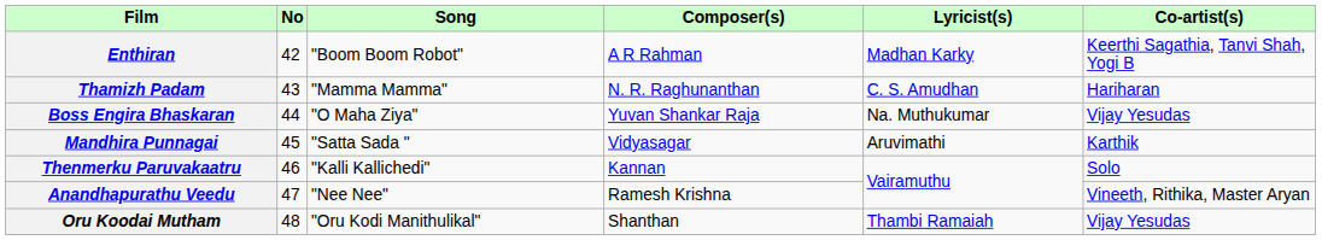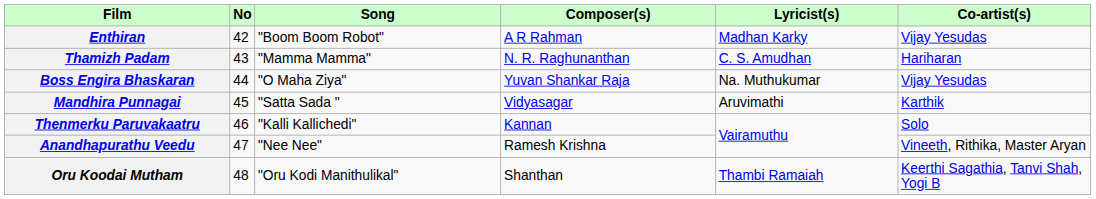 <table class="wikitable plainrowheaders" width="100%" textcolor:#000;">
 <tr style="background:#cfc; text-align:center;">
 <td scope="col" width=21%><strong>Film</strong></td>
 <td><strong>No</strong></td>
 <td scope="col" width=23%><strong>Song</strong></td>
 <td scope="col" width=20%><strong>Composer(s)</strong></td>
 <td scope="col" width=17%><strong>Lyricist(s)</strong></td>
 <td scope="col" width=18%><strong>Co-artist(s)</strong></td>
 </tr>
 <tr>
 <th><em><a href='#'>Enthiran</a></em></th>
 <td>42</td>
 <td>"Boom Boom Robot"</td>
 <td><a href='#'>A R Rahman</a></td>
 <td><a href='#'>Madhan Karky</a></td>
-<td><a href='#'>Keerthi Sagathia</a>, <a href='#'>Tanvi Shah</a>, <a href='#'>Yogi B</a></td>
+<td><a href='#'>Vijay Yesudas</a></td>
 </tr>
 <tr>
 <th><em><a href='#'>Thamizh Padam</a></em></th>
 <td>43</td>
 <td>"Mamma Mamma"</td>
 <td><a href='#'>N. R. Raghunanthan</a></td>
 <td><a href='#'>C. S. Amudhan</a></td>
 <td><a href='#'>Hariharan</a></td>
 </tr>
 <tr>
 <th><em><a href='#'>Boss Engira Bhaskaran </a></em></th>
 <td>44</td>
 <td>"O Maha Ziya"</td>
 <td><a href='#'>Yuvan Shankar Raja</a></td>
 <td>Na. Muthukumar</td>
 <td><a href='#'>Vijay Yesudas</a></td>
 </tr>
 <tr>
 <th><em><a href='#'>Mandhira Punnagai</a></em></th>
 <td>45</td>
 <td>"Satta Sada "</td>
 <td><a href='#'>Vidyasagar</a></td>
 <td>Aruvimathi</td>
 <td><a href='#'>Karthik</a></td>
 </tr>
 <tr>
 <th><em><a href='#'>Thenmerku Paruvakaatru</a></em></th>
 <td>46</td>
 <td>"Kalli Kallichedi"</td>
 <td><a href='#'>Kannan</a></td>
 <td rowspan="2"><a href='#'>Vairamuthu</a></td>
 <td><a href='#'>Solo</a></td>
 </tr>
 <tr>
 <th><em><a href='#'>Anandhapurathu Veedu</a></em></th>
 <td>47</td>
 <td>"Nee Nee"</td>
 <td>Ramesh Krishna</td>
 <td><a href='#'>Vineeth</a>, Rithika, Master Aryan</td>
 </tr>
 <tr>
 <th><em>Oru Koodai Mutham</em></th>
 <td>48</td>
 <td>"Oru Kodi Manithulikal"</td>
 <td>Shanthan</td>
 <td><a href='#'>Thambi Ramaiah</a></td>
-<td><a href='#'>Vijay Yesudas</a></td>
+<td><a href='#'>Keerthi Sagathia</a>, <a href='#'>Tanvi Shah</a>, <a href='#'>Yogi B</a></td>
 </tr>
 </table>
